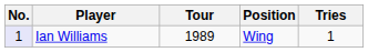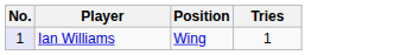 <table class="wikitable">
 <tr>
 <th>No.</th>
 <th width=145px>Player</th>
-<th width=90px>Tour</th>
 <th>Position</th>
 <th width=70px>Tries</th>
 </tr>
 <tr>
 <td align=center style="background: lavender;">1</td>
 <td> <a href='#'>Ian Williams</a></td>
-<td align=center>1989</td>
 <td><a href='#'>Wing</a></td>
 <td align=center>1</td>
 </tr>
 </table>
